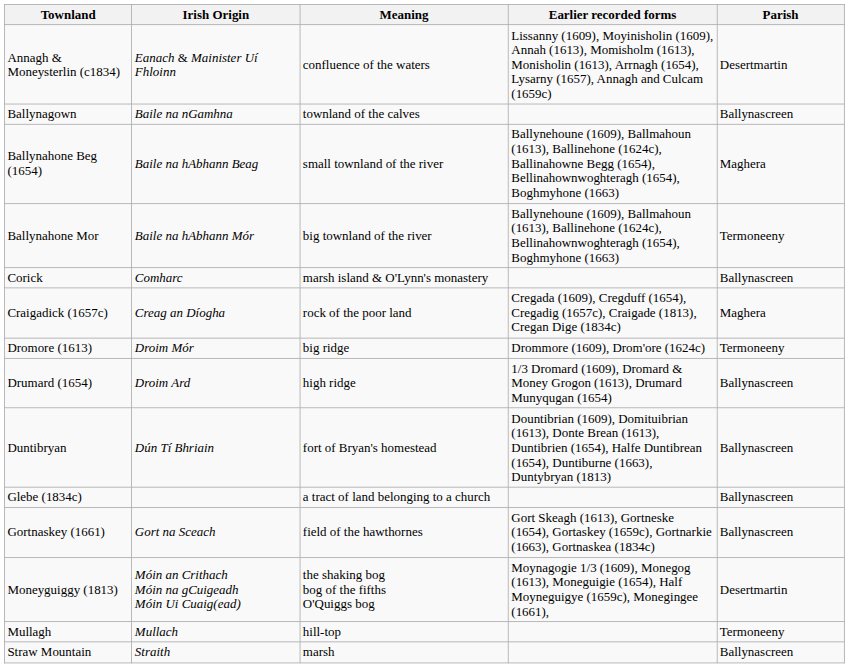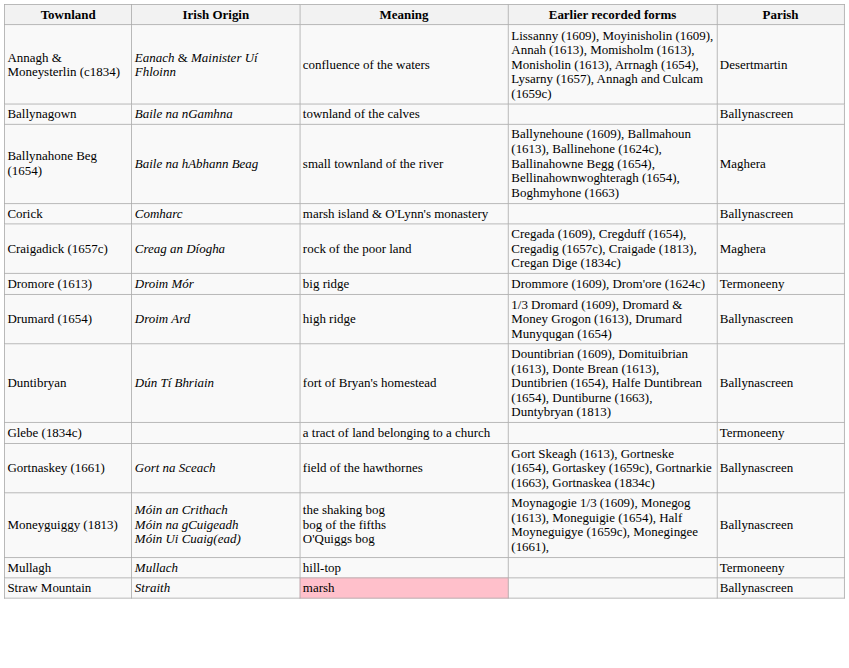 <table class="wikitable" style="border:1px solid darkgrey;">
 <tr>
 <th style="width:150px;">Townland</th>
 <th style="width:200px;">Irish Origin</th>
 <th style="width:250px;">Meaning</th>
 <th style="width:250px;">Earlier recorded forms</th>
 <th style="width:150px;">Parish</th>
 </tr>
 <tr>
 <td>Annagh & Moneysterlin (c1834)</td>
 <td><em>Eanach</em> & <em>Mainister Uí Fhloinn</em></td>
 <td>confluence of the waters</td>
 <td>Lissanny (1609), Moyinisholin (1609), Annah (1613), Momisholm (1613), Monisholin (1613), Arrnagh (1654), Lysarny (1657), Annagh and Culcam (1659c)</td>
 <td>Desertmartin</td>
 </tr>
 <tr>
 <td>Ballynagown</td>
 <td><em>Baile na nGamhna</em></td>
 <td>townland of the calves</td>
 <td></td>
 <td>Ballynascreen</td>
 </tr>
 <tr>
 <td>Ballynahone Beg (1654)</td>
 <td><em>Baile na hAbhann Beag</em></td>
 <td>small townland of the river</td>
 <td>Ballynehoune (1609), Ballmahoun (1613), Ballinehone (1624c), Ballinahowne Begg (1654), Bellinahownwoghteragh (1654), Boghmyhone (1663)</td>
 <td>Maghera</td>
-</tr>
-<tr>
-<td>Ballynahone Mor</td>
-<td><em>Baile na hAbhann Mór</em></td>
-<td>big townland of the river</td>
-<td>Ballynehoune (1609), Ballmahoun (1613), Ballinehone (1624c), Bellinahownwoghteragh (1654), Boghmyhone (1663)</td>
-<td>Termoneeny</td>
 </tr>
 <tr>
 <td>Corick</td>
 <td><em>Comharc</em></td>
 <td>marsh island & O'Lynn's monastery</td>
 <td></td>
 <td>Ballynascreen</td>
 </tr>
 <tr>
 <td>Craigadick (1657c)</td>
 <td><em>Creag an Díogha</em></td>
 <td>rock of the poor land</td>
 <td>Cregada (1609), Cregduff (1654), Cregadig (1657c), Craigade (1813), Cregan Dige (1834c)</td>
 <td>Maghera</td>
 </tr>
 <tr>
 <td>Dromore (1613)</td>
 <td><em>Droim Mór</em></td>
 <td>big ridge</td>
 <td>Drommore (1609), Drom'ore (1624c)</td>
 <td>Termoneeny</td>
 </tr>
 <tr>
 <td>Drumard (1654)</td>
 <td><em>Droim Ard</em></td>
 <td>high ridge</td>
 <td>1/3 Dromard (1609), Dromard & Money Grogon (1613), Drumard Munyqugan (1654)</td>
 <td>Ballynascreen</td>
 </tr>
 <tr>
 <td>Duntibryan</td>
 <td><em>Dún Tí Bhriain</em></td>
 <td>fort of Bryan's homestead</td>
 <td>Dountibrian (1609), Domituibrian (1613), Donte Brean (1613), Duntibrien (1654), Halfe Duntibrean (1654), Duntiburne (1663), Duntybryan (1813)</td>
 <td>Ballynascreen</td>
 </tr>
 <tr>
 <td>Glebe (1834c)</td>
 <td></td>
 <td>a tract of land belonging to a church</td>
 <td></td>
-<td>Ballynascreen</td>
+<td>Termoneeny</td>
 </tr>
 <tr>
 <td>Gortnaskey (1661)</td>
 <td><em>Gort na Sceach</em></td>
 <td>field of the hawthornes</td>
 <td>Gort Skeagh (1613), Gortneske (1654), Gortaskey (1659c), Gortnarkie (1663), Gortnaskea (1834c)</td>
 <td>Ballynascreen</td>
 </tr>
 <tr>
 <td>Moneyguiggy (1813)</td>
 <td><em>Móin an Crithach</em><br><em>Móin na gCuigeadh</em><br><em>Móin Ui Cuaig(ead)</em></td>
 <td>the shaking bog<br>bog of the fifths<br>O'Quiggs bog</td>
 <td>Moynagogie 1/3 (1609), Monegog (1613), Moneguigie (1654), Half Moyneguigye (1659c), Monegingee (1661),</td>
-<td>Desertmartin</td>
+<td>Ballynascreen</td>
 </tr>
 <tr>
 <td>Mullagh</td>
 <td><em>Mullach</em></td>
 <td>hill-top</td>
 <td></td>
 <td>Termoneeny</td>
 </tr>
 <tr>
 <td>Straw Mountain</td>
 <td><em>Straith</em></td>
-<td>marsh</td>
+<td style="background: pink;">marsh</td>
 <td></td>
 <td>Ballynascreen</td>
 </tr>
 </table>
